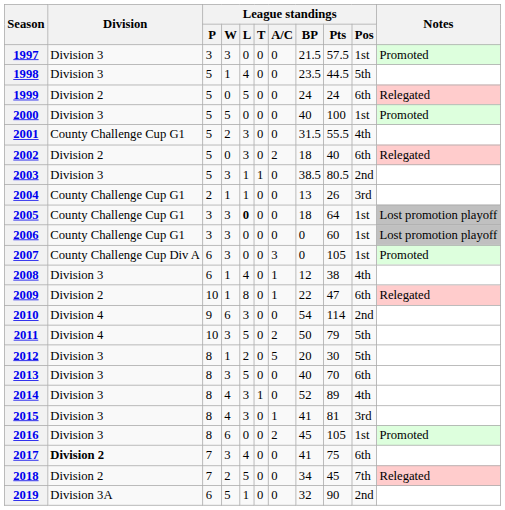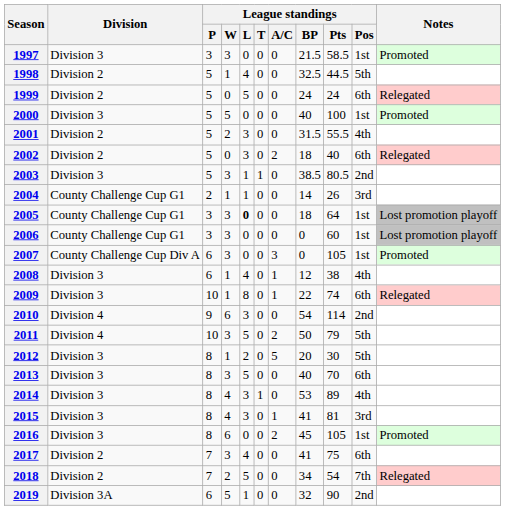 <table class="wikitable sortable">
 <tr>
 <th scope="col" rowspan="2">Season</th>
 <th scope="col" rowspan="2">Division</th>
 <th scope="col" colspan="8">League standings</th>
 <th scope="col" rowspan="2">Notes</th>
 </tr>
 <tr>
 <th scope="col">P</th>
 <th scope="col">W</th>
 <th scope="col">L</th>
 <th scope="col">T</th>
 <th scope="col">A/C</th>
 <th scope="col">BP</th>
 <th scope="col">Pts</th>
 <th scope="col">Pos</th>
 </tr>
 <tr>
 <th scope="row"><a href='#'>1997</a></th>
 <td>Division 3</td>
 <td>3</td>
 <td>3</td>
 <td>0</td>
 <td>0</td>
 <td>0</td>
 <td>21.5</td>
-<td>57.5</td>
+<td>58.5</td>
 <td>1st</td>
 <td style="background: #dfd;">Promoted</td>
 </tr>
 <tr>
 <th scope="row"><a href='#'>1998</a></th>
-<td>Division 3</td>
+<td>Division 2</td>
 <td>5</td>
 <td>1</td>
 <td>4</td>
 <td>0</td>
 <td>0</td>
-<td>23.5</td>
+<td>32.5</td>
 <td>44.5</td>
 <td>5th</td>
 <td style="background: white;"></td>
 </tr>
 <tr>
 <th scope="row"><a href='#'>1999</a></th>
 <td>Division 2</td>
 <td>5</td>
 <td>0</td>
 <td>5</td>
 <td>0</td>
 <td>0</td>
 <td>24</td>
 <td>24</td>
 <td>6th</td>
 <td style="background: #FFCCCC;">Relegated</td>
 </tr>
 <tr>
 <th scope="row"><a href='#'>2000</a></th>
 <td>Division 3</td>
 <td>5</td>
 <td>5</td>
 <td>0</td>
 <td>0</td>
 <td>0</td>
 <td>40</td>
 <td>100</td>
 <td>1st</td>
 <td style="background: #dfd;">Promoted</td>
 </tr>
 <tr>
 <th scope="row"><a href='#'>2001</a></th>
-<td>County Challenge Cup G1</td>
+<td>Division 2</td>
 <td>5</td>
 <td>2</td>
 <td>3</td>
 <td>0</td>
 <td>0</td>
 <td>31.5</td>
 <td>55.5</td>
 <td>4th</td>
 <td style="background: white;"></td>
 </tr>
 <tr>
 <th scope="row"><a href='#'>2002</a></th>
 <td>Division 2</td>
 <td>5</td>
 <td>0</td>
 <td>3</td>
 <td>0</td>
 <td>2</td>
 <td>18</td>
 <td>40</td>
 <td>6th</td>
 <td style="background: #FFCCCC;">Relegated</td>
 </tr>
 <tr>
 <th scope="row"><a href='#'>2003</a></th>
 <td>Division 3</td>
 <td>5</td>
 <td>3</td>
 <td>1</td>
 <td>1</td>
 <td>0</td>
 <td>38.5</td>
 <td>80.5</td>
 <td>2nd</td>
 <td style="background: white;"></td>
 </tr>
 <tr>
 <th scope="row"><a href='#'>2004</a></th>
 <td>County Challenge Cup G1</td>
 <td>2</td>
 <td>1</td>
 <td>1</td>
 <td>0</td>
 <td>0</td>
-<td>13</td>
+<td>14</td>
 <td>26</td>
 <td>3rd</td>
 <td style="background: white;"></td>
 </tr>
 <tr>
 <th scope="row"><a href='#'>2005</a></th>
 <td>County Challenge Cup G1</td>
 <td>3</td>
 <td>3</td>
 <td><strong>0</strong></td>
 <td>0</td>
 <td>0</td>
 <td>18</td>
 <td>64</td>
 <td>1st</td>
 <td style="background: silver;">Lost promotion playoff</td>
 </tr>
 <tr>
 <th scope="row"><a href='#'>2006</a></th>
 <td>County Challenge Cup G1</td>
 <td>3</td>
 <td>3</td>
 <td>0</td>
 <td>0</td>
 <td>0</td>
 <td>0</td>
 <td>60</td>
 <td>1st</td>
 <td style="background: silver;">Lost promotion playoff</td>
 </tr>
 <tr>
 <th scope="row"><a href='#'>2007</a></th>
 <td>County Challenge Cup Div A</td>
 <td>6</td>
 <td>3</td>
 <td>0</td>
 <td>0</td>
 <td>3</td>
 <td>0</td>
 <td>105</td>
 <td>1st</td>
 <td style="background: #dfd;">Promoted</td>
 </tr>
 <tr>
 <th scope="row"><a href='#'>2008</a></th>
 <td>Division 3</td>
 <td>6</td>
 <td>1</td>
 <td>4</td>
 <td>0</td>
 <td>1</td>
 <td>12</td>
 <td>38</td>
 <td>4th</td>
 <td style="background: white;"></td>
 </tr>
 <tr>
 <th scope="row"><a href='#'>2009</a></th>
-<td>Division 2</td>
+<td>Division 3</td>
 <td>10</td>
 <td>1</td>
 <td>8</td>
 <td>0</td>
 <td>1</td>
 <td>22</td>
-<td>47</td>
+<td>74</td>
 <td>6th</td>
 <td style="background: #FFCCCC;">Relegated</td>
 </tr>
 <tr>
 <th scope="row"><a href='#'>2010</a></th>
 <td>Division 4</td>
 <td>9</td>
 <td>6</td>
 <td>3</td>
 <td>0</td>
 <td>0</td>
 <td>54</td>
 <td>114</td>
 <td>2nd</td>
 <td style="background: white;"></td>
 </tr>
 <tr>
 <th scope="row"><a href='#'>2011</a></th>
 <td>Division 4</td>
 <td>10</td>
 <td>3</td>
 <td>5</td>
 <td>0</td>
 <td>2</td>
 <td>50</td>
 <td>79</td>
 <td>5th</td>
 <td style="background: white;"></td>
 </tr>
 <tr>
 <th scope="row"><a href='#'>2012</a></th>
 <td>Division 3</td>
 <td>8</td>
 <td>1</td>
 <td>2</td>
 <td>0</td>
 <td>5</td>
 <td>20</td>
 <td>30</td>
 <td>5th</td>
 <td style="background: white;"></td>
 </tr>
 <tr>
 <th scope="row"><a href='#'>2013</a></th>
 <td>Division 3</td>
 <td>8</td>
 <td>3</td>
 <td>5</td>
 <td>0</td>
 <td>0</td>
 <td>40</td>
 <td>70</td>
 <td>6th</td>
 <td style="background: white;"></td>
 </tr>
 <tr>
 <th scope="row"><a href='#'>2014</a></th>
 <td>Division 3</td>
 <td>8</td>
 <td>4</td>
 <td>3</td>
 <td>1</td>
 <td>0</td>
-<td>52</td>
+<td>53</td>
 <td>89</td>
 <td>4th</td>
 <td style="background: white;"></td>
 </tr>
 <tr>
 <th scope="row"><a href='#'>2015</a></th>
 <td>Division 3</td>
 <td>8</td>
 <td>4</td>
 <td>3</td>
 <td>0</td>
 <td>1</td>
 <td>41</td>
 <td>81</td>
 <td>3rd</td>
 <td style="background: white;"></td>
 </tr>
 <tr>
 <th scope="row"><a href='#'>2016</a></th>
 <td>Division 3</td>
 <td>8</td>
 <td>6</td>
 <td>0</td>
 <td>0</td>
 <td>2</td>
 <td>45</td>
 <td>105</td>
 <td>1st</td>
 <td style="background: #dfd;">Promoted</td>
 </tr>
 <tr>
 <th scope="row"><a href='#'>2017</a></th>
-<td><strong>Division 2</strong></td>
+<td>Division 2</td>
 <td>7</td>
 <td>3</td>
 <td>4</td>
 <td>0</td>
 <td>0</td>
 <td>41</td>
 <td>75</td>
 <td>6th</td>
 <td style="background: white;"></td>
 </tr>
 <tr>
 <th scope="row"><a href='#'>2018</a></th>
 <td>Division 2</td>
 <td>7</td>
 <td>2</td>
 <td>5</td>
 <td>0</td>
 <td>0</td>
 <td>34</td>
-<td>45</td>
+<td>54</td>
 <td>7th</td>
 <td style="background: #FFCCCC;">Relegated</td>
 </tr>
 <tr>
 <th scope="row"><a href='#'>2019</a></th>
 <td>Division 3A</td>
 <td>6</td>
 <td>5</td>
 <td>1</td>
 <td>0</td>
 <td>0</td>
 <td>32</td>
 <td>90</td>
 <td>2nd</td>
 <td style="background: white;"></td>
 </tr>
 </table>
